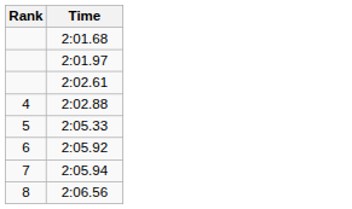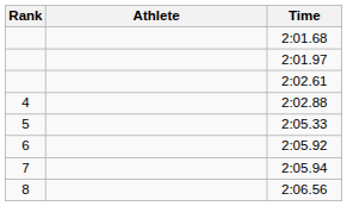 <table class=wikitable style="text-align:center">
 <tr>
 <th width=40>Rank</th>
+<th width=250>Athlete</th>
 <th width=80>Time</th>
 </tr>
 <tr>
 <td></td>
+<td align=left></td>
 <td>2:01.68</td>
 </tr>
 <tr>
 <td></td>
+<td align=left></td>
 <td>2:01.97</td>
 </tr>
 <tr>
 <td></td>
+<td align=left></td>
 <td>2:02.61</td>
 </tr>
 <tr>
 <td>4</td>
+<td align=left></td>
 <td>2:02.88</td>
 </tr>
 <tr>
 <td>5</td>
+<td align=left></td>
 <td>2:05.33</td>
 </tr>
 <tr>
 <td>6</td>
+<td align=left></td>
 <td>2:05.92</td>
 </tr>
 <tr>
 <td>7</td>
+<td align=left></td>
 <td>2:05.94</td>
 </tr>
 <tr>
 <td>8</td>
+<td align=left></td>
 <td>2:06.56</td>
 </tr>
 </table>
